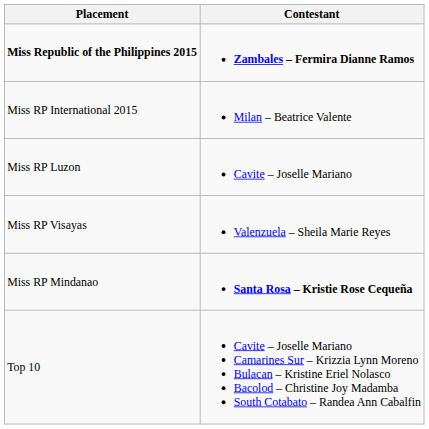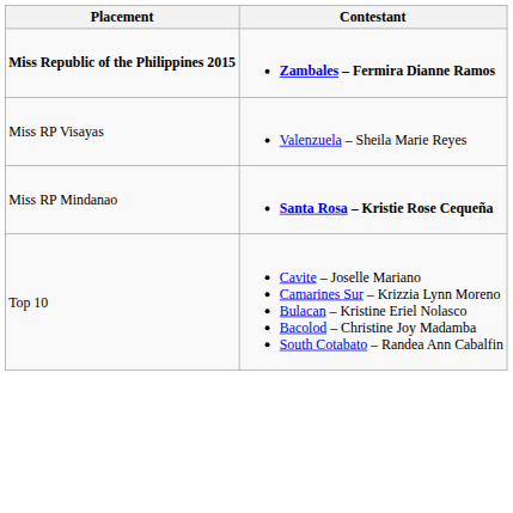 <table class="wikitable sortable" style="font-size: 95%;">
 <tr>
 <th>Placement</th>
 <th>Contestant</th>
 </tr>
 <tr>
 <td><strong>Miss Republic of the Philippines 2015</strong></td>
 <td><br><ul><li><strong><a href='#'>Zambales</a> – Fermira Dianne Ramos</strong></li></ul></td>
-</tr>
-<tr>
-<td>Miss RP International 2015</td>
-<td><br><ul><li><a href='#'>Milan</a> – Beatrice Valente</li></ul></td>
-</tr>
-<tr>
-<td>Miss RP Luzon</td>
-<td><br><ul><li><a href='#'>Cavite</a> – Joselle Mariano</li></ul></td>
 </tr>
 <tr>
 <td>Miss RP Visayas</td>
 <td><br><ul><li><a href='#'>Valenzuela</a> – Sheila Marie Reyes</li></ul></td>
 </tr>
 <tr>
 <td>Miss RP Mindanao</td>
 <td><strong><br><ul><li><a href='#'>Santa Rosa</a> – Kristie Rose Cequeña</li></ul></strong></td>
 </tr>
 <tr>
 <td>Top 10</td>
 <td><br><ul><li><a href='#'>Cavite</a> – Joselle Mariano</li><li><a href='#'>Camarines Sur</a> – Krizzia Lynn Moreno</li><li><a href='#'>Bulacan</a> – Kristine Eriel Nolasco</li><li><a href='#'>Bacolod</a> – Christine Joy Madamba</li><li><a href='#'>South Cotabato</a> – Randea Ann Cabalfin</li></ul></td>
 </tr>
 </table>
